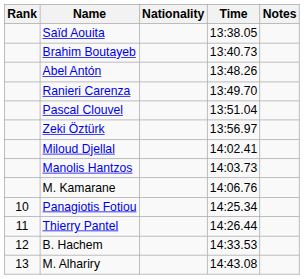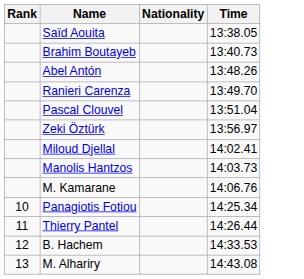 <table class="wikitable sortable" style="text-align:center">
 <tr>
 <th>Rank</th>
 <th>Name</th>
 <th>Nationality</th>
 <th>Time</th>
-<th>Notes</th>
 </tr>
 <tr>
 <td></td>
 <td align=left><a href='#'>Saïd Aouita</a></td>
 <td align=left></td>
 <td>13:38.05</td>
-<td></td>
 </tr>
 <tr>
 <td></td>
 <td align=left><a href='#'>Brahim Boutayeb</a></td>
 <td align=left></td>
 <td>13:40.73</td>
-<td></td>
 </tr>
 <tr>
 <td></td>
 <td align=left><a href='#'>Abel Antón</a></td>
 <td align=left></td>
 <td>13:48.26</td>
-<td></td>
 </tr>
 <tr>
 <td></td>
 <td align=left><a href='#'>Ranieri Carenza</a></td>
 <td align=left></td>
 <td>13:49.70</td>
-<td></td>
 </tr>
 <tr>
 <td></td>
 <td align=left><a href='#'>Pascal Clouvel</a></td>
 <td align=left></td>
 <td>13:51.04</td>
-<td></td>
 </tr>
 <tr>
 <td></td>
 <td align=left><a href='#'>Zeki Öztürk</a></td>
 <td align=left></td>
 <td>13:56.97</td>
-<td></td>
 </tr>
 <tr>
 <td></td>
 <td align=left><a href='#'>Miloud Djellal</a></td>
 <td align=left></td>
 <td>14:02.41</td>
-<td></td>
 </tr>
 <tr>
 <td></td>
 <td align=left><a href='#'>Manolis Hantzos</a></td>
 <td align=left></td>
 <td>14:03.73</td>
-<td></td>
 </tr>
 <tr>
 <td></td>
 <td align=left>M. Kamarane</td>
 <td align=left></td>
 <td>14:06.76</td>
-<td></td>
 </tr>
 <tr>
 <td>10</td>
 <td align=left><a href='#'>Panagiotis Fotiou</a></td>
 <td align=left></td>
 <td>14:25.34</td>
-<td></td>
 </tr>
 <tr>
 <td>11</td>
 <td align=left><a href='#'>Thierry Pantel</a></td>
 <td align=left></td>
 <td>14:26.44</td>
-<td></td>
 </tr>
 <tr>
 <td>12</td>
 <td align=left>B. Hachem</td>
 <td align=left></td>
 <td>14:33.53</td>
-<td></td>
 </tr>
 <tr>
 <td>13</td>
 <td align=left>M. Alhariry</td>
 <td align=left></td>
 <td>14:43.08</td>
-<td></td>
 </tr>
 </table>
